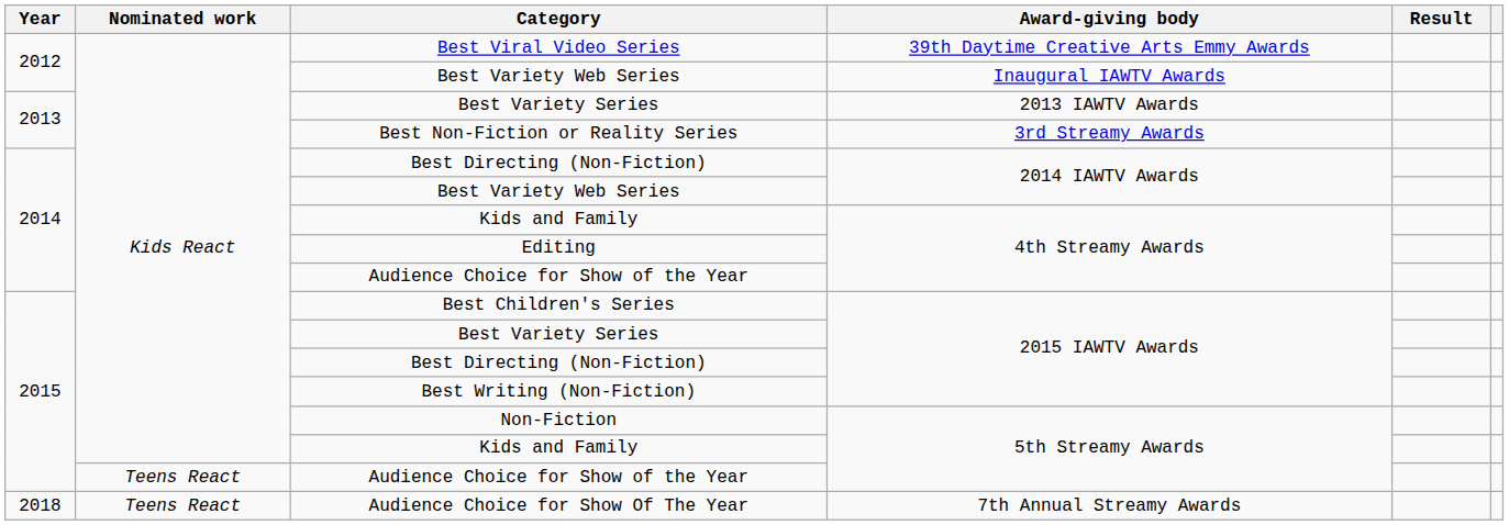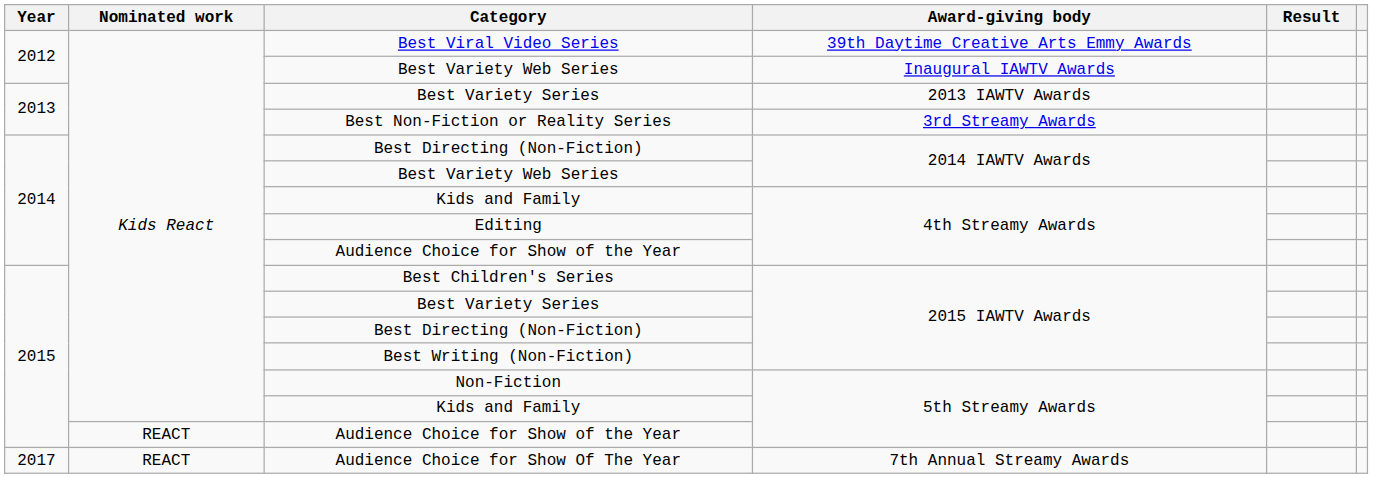 <table class="wikitable" style="text-align:center" width="70%">
 <tr>
 <th>Year</th>
 <th>Nominated work</th>
 <th>Category</th>
 <th>Award-giving body</th>
 <th>Result</th>
 <th></th>
 </tr>
 <tr>
 <td rowspan="2">2012</td>
 <td rowspan="15"><em>Kids React</em></td>
 <td><a href='#'>Best Viral Video Series</a></td>
 <td><a href='#'>39th Daytime Creative Arts Emmy Awards</a></td>
 <td></td>
 <td></td>
 </tr>
 <tr>
 <td>Best Variety Web Series</td>
 <td><a href='#'>Inaugural IAWTV Awards</a></td>
 <td></td>
 <td></td>
 </tr>
 <tr>
 <td rowspan="2">2013</td>
 <td>Best Variety Series</td>
 <td>2013 IAWTV Awards</td>
 <td></td>
 <td></td>
 </tr>
 <tr>
 <td>Best Non-Fiction or Reality Series</td>
 <td><a href='#'>3rd Streamy Awards</a></td>
 <td></td>
 <td></td>
 </tr>
 <tr>
 <td rowspan="5">2014</td>
 <td>Best Directing (Non-Fiction)</td>
 <td rowspan="2">2014 IAWTV Awards</td>
 <td></td>
 <td></td>
 </tr>
 <tr>
 <td>Best Variety Web Series</td>
 <td></td>
 <td></td>
 </tr>
 <tr>
 <td>Kids and Family</td>
 <td rowspan="3">4th Streamy Awards</td>
 <td></td>
 <td></td>
 </tr>
 <tr>
 <td>Editing</td>
 <td></td>
 <td></td>
 </tr>
 <tr>
 <td>Audience Choice for Show of the Year</td>
 <td></td>
 <td></td>
 </tr>
 <tr>
 <td rowspan="7">2015</td>
 <td>Best Children's Series</td>
 <td rowspan="4">2015 IAWTV Awards</td>
 <td></td>
 <td></td>
 </tr>
 <tr>
 <td>Best Variety Series</td>
 <td></td>
 <td></td>
 </tr>
 <tr>
 <td>Best Directing (Non-Fiction)</td>
 <td></td>
 <td></td>
 </tr>
 <tr>
 <td>Best Writing (Non-Fiction)</td>
 <td></td>
 <td></td>
 </tr>
 <tr>
 <td>Non-Fiction</td>
 <td rowspan="3">5th Streamy Awards</td>
 <td></td>
 <td></td>
 </tr>
 <tr>
 <td>Kids and Family</td>
 <td></td>
 <td></td>
 </tr>
 <tr>
-<td><em>Teens React</em></td>
+<td>REACT</td>
 <td>Audience Choice for Show of the Year</td>
 <td></td>
 <td></td>
 </tr>
 <tr>
-<td>2018</td>
-<td><em>Teens React</em></td>
+<td>2017</td>
+<td>REACT</td>
 <td>Audience Choice for Show Of The Year</td>
 <td>7th Annual Streamy Awards</td>
 <td></td>
 <td></td>
 </tr>
 </table>
